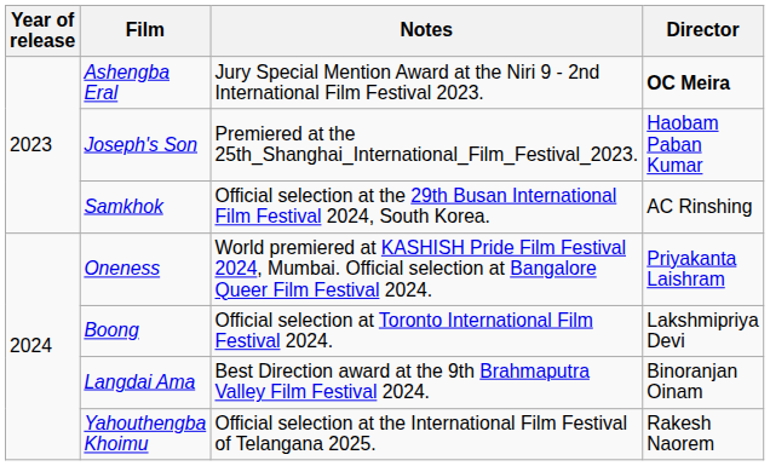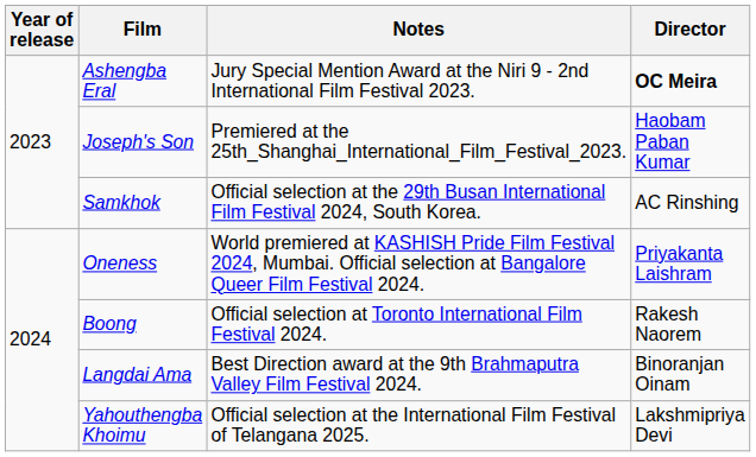 <table class="wikitable sortable">
 <tr>
 <th>Year of release</th>
 <th>Film</th>
 <th>Notes</th>
 <th>Director</th>
 </tr>
 <tr>
 <td rowspan="3">2023</td>
 <td><em><a href='#'>Ashengba Eral</a></em></td>
 <td>Jury Special Mention Award at the Niri 9 - 2nd International Film Festival 2023.</td>
 <td><strong>OC Meira</strong></td>
 </tr>
 <tr>
 <td><em><a href='#'>Joseph's Son</a></em></td>
 <td>Premiered at the 25th_Shanghai_International_Film_Festival_2023.</td>
 <td><a href='#'>Haobam Paban Kumar</a></td>
 </tr>
 <tr>
 <td><em><a href='#'>Samkhok</a></em></td>
 <td>Official selection at the <a href='#'>29th Busan International Film Festival</a> 2024, South Korea.</td>
 <td>AC Rinshing</td>
 </tr>
 <tr>
 <td rowspan="4">2024</td>
 <td><em><a href='#'>Oneness</a></em></td>
 <td>World premiered at <a href='#'>KASHISH Pride Film Festival 2024</a>, Mumbai. Official selection at <a href='#'>Bangalore Queer Film Festival</a> 2024.</td>
 <td><a href='#'>Priyakanta Laishram</a></td>
 </tr>
 <tr>
 <td><em><a href='#'>Boong</a></em></td>
 <td>Official selection at <a href='#'>Toronto International Film Festival</a> 2024. </td>
-<td>Lakshmipriya Devi</td>
+<td>Rakesh Naorem</td>
 </tr>
 <tr>
 <td><em><a href='#'>Langdai Ama</a></em></td>
 <td>Best Direction award at the 9th <a href='#'>Brahmaputra Valley Film Festival</a> 2024.</td>
 <td>Binoranjan Oinam</td>
 </tr>
 <tr>
 <td><em><a href='#'>Yahouthengba Khoimu</a></em></td>
 <td>Official selection at the International Film Festival of Telangana 2025.</td>
-<td>Rakesh Naorem</td>
+<td>Lakshmipriya Devi</td>
 </tr>
 </table>
